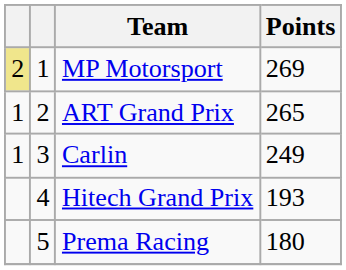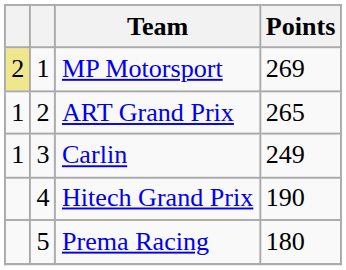 <table class="wikitable" style="font-size: 85%;">
 <tr>
 <th></th>
 <th></th>
 <th>Team</th>
 <th>Points</th>
 </tr>
 <tr>
 <td align="left" style="background: khaki;"> 2</td>
 <td align="center">1</td>
 <td> <a href='#'>MP Motorsport</a></td>
 <td>269</td>
 </tr>
 <tr>
 <td align="left"> 1</td>
 <td align="center">2</td>
 <td> <a href='#'>ART Grand Prix</a></td>
 <td>265</td>
 </tr>
 <tr>
 <td align="left"> 1</td>
 <td align="center">3</td>
 <td> <a href='#'>Carlin</a></td>
 <td>249</td>
 </tr>
 <tr>
 <td align="left"></td>
 <td align="center">4</td>
 <td> <a href='#'>Hitech Grand Prix</a></td>
-<td>193</td>
+<td>190</td>
 </tr>
 <tr>
 <td align="left"></td>
 <td align="center">5</td>
 <td> <a href='#'>Prema Racing</a></td>
 <td>180</td>
 </tr>
 <tr>
 </tr>
 </table>
